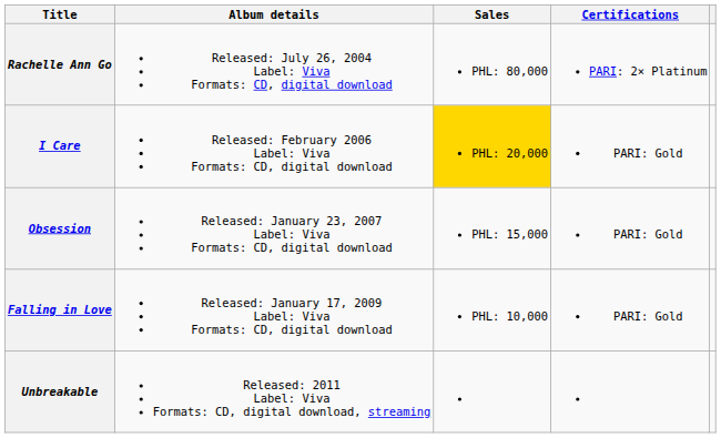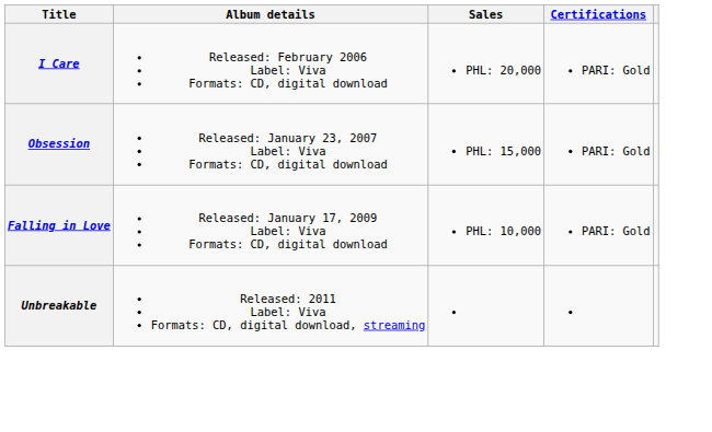 <table class="wikitable plainrowheaders" style="text-align:center;">
 <tr>
 <th scope="col">Title</th>
 <th scope="col">Album details</th>
 <th scope="col">Sales</th>
 <th scope="col"><a href='#'>Certifications</a></th>
 <th scope="col"></th>
 </tr>
 <tr>
-<th scope="row"><em>Rachelle Ann Go</em></th>
-<td><br><ul><li>Released: July 26, 2004</li><li>Label: <a href='#'>Viva</a></li><li>Formats: <a href='#'>CD</a>, <a href='#'>digital download</a></li></ul></td>
-<td><br><ul><li>PHL: 80,000</li></ul></td>
-<td><br><ul><li><a href='#'>PARI</a>: 2× Platinum</li></ul></td>
-<td></td>
-</tr>
-<tr>
 <th scope="row"><em><a href='#'>I Care</a></em></th>
 <td><br><ul><li>Released: February 2006</li><li>Label: Viva</li><li>Formats: CD, digital download</li></ul></td>
-<td style="background: gold;"><br><ul><li>PHL: 20,000</li></ul></td>
+<td><br><ul><li>PHL: 20,000</li></ul></td>
 <td><br><ul><li>PARI: Gold</li></ul></td>
 <td></td>
 </tr>
 <tr>
 <th scope="row"><em><a href='#'>Obsession</a></em></th>
 <td><br><ul><li>Released: January 23, 2007</li><li>Label: Viva</li><li>Formats: CD, digital download</li></ul></td>
 <td><br><ul><li>PHL: 15,000</li></ul></td>
 <td><br><ul><li>PARI: Gold</li></ul></td>
 <td></td>
 </tr>
 <tr>
 <th scope="row"><em><a href='#'>Falling in Love</a></em></th>
 <td><br><ul><li>Released: January 17, 2009</li><li>Label: Viva</li><li>Formats: CD, digital download</li></ul></td>
 <td><br><ul><li>PHL: 10,000</li></ul></td>
 <td><br><ul><li>PARI: Gold</li></ul></td>
 <td></td>
 </tr>
 <tr>
 <th scope="row"><em>Unbreakable</em></th>
 <td><br><ul><li>Released: 2011</li><li>Label: Viva</li><li>Formats: CD, digital download, <a href='#'>streaming</a></li></ul></td>
 <td><br><ul><li></li></ul></td>
 <td><br><ul><li></li></ul></td>
 <td></td>
 </tr>
 </table>
